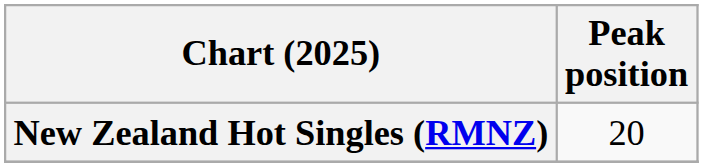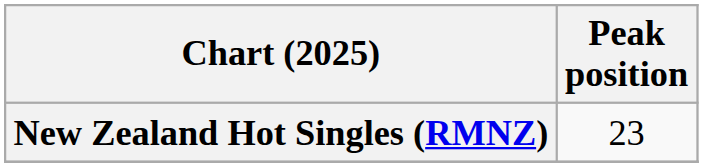 <table class="wikitable sortable plainrowheaders" style="text-align:center">
 <tr>
 <th scope="col">Chart (2025)</th>
 <th scope="col">Peak<br>position</th>
 </tr>
 <tr>
 <th scope="row">New Zealand Hot Singles (<a href='#'>RMNZ</a>)</th>
-<td>20</td>
+<td>23</td>
 </tr>
 <tr>
 </tr>
 <tr>
 </tr>
 </table>
